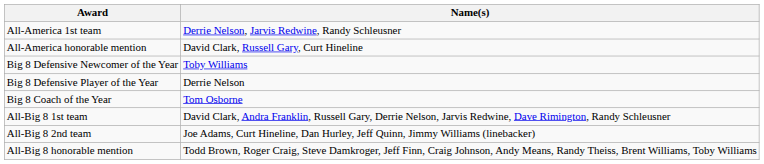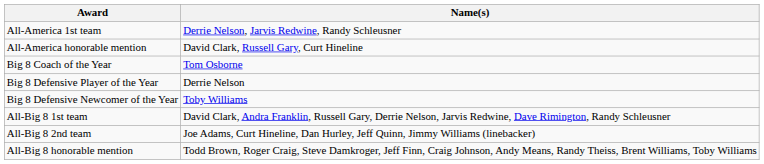 <table class="wikitable">
 <tr>
 <th>Award</th>
 <th>Name(s)</th>
 </tr>
 <tr>
 <td>All-America 1st team</td>
 <td><a href='#'>Derrie Nelson</a>, <a href='#'>Jarvis Redwine</a>, Randy Schleusner</td>
 </tr>
 <tr>
 <td>All-America honorable mention</td>
 <td>David Clark, <a href='#'>Russell Gary</a>, Curt Hineline</td>
 </tr>
 <tr>
-<td>Big 8 Defensive Newcomer of the Year</td>
-<td><a href='#'>Toby Williams</a></td>
+<td>Big 8 Coach of the Year</td>
+<td><a href='#'>Tom Osborne</a></td>
 </tr>
 <tr>
 <td>Big 8 Defensive Player of the Year</td>
 <td>Derrie Nelson</td>
 </tr>
 <tr>
-<td>Big 8 Coach of the Year</td>
-<td><a href='#'>Tom Osborne</a></td>
+<td>Big 8 Defensive Newcomer of the Year</td>
+<td><a href='#'>Toby Williams</a></td>
 </tr>
 <tr>
 <td>All-Big 8 1st team</td>
 <td>David Clark, <a href='#'>Andra Franklin</a>, Russell Gary, Derrie Nelson, Jarvis Redwine, <a href='#'>Dave Rimington</a>, Randy Schleusner</td>
 </tr>
 <tr>
 <td>All-Big 8 2nd team</td>
 <td>Joe Adams, Curt Hineline, Dan Hurley, Jeff Quinn, Jimmy Williams (linebacker)</td>
 </tr>
 <tr>
 <td>All-Big 8 honorable mention</td>
 <td>Todd Brown, Roger Craig, Steve Damkroger, Jeff Finn, Craig Johnson, Andy Means, Randy Theiss, Brent Williams, Toby Williams</td>
 </tr>
 </table>
